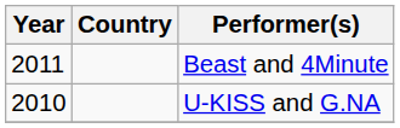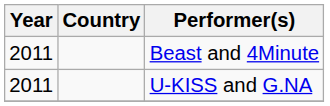 <table class="wikitable">
 <tr>
 <th>Year</th>
 <th>Country</th>
 <th>Performer(s)</th>
 </tr>
 <tr>
 <td>2011</td>
 <td></td>
 <td><a href='#'>Beast</a> and <a href='#'>4Minute</a></td>
 </tr>
 <tr>
-<td>2010</td>
+<td>2011</td>
 <td></td>
 <td><a href='#'>U-KISS</a> and <a href='#'>G.NA</a></td>
 </tr>
 <tr>
 </tr>
 </table>
